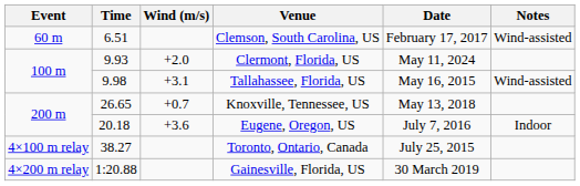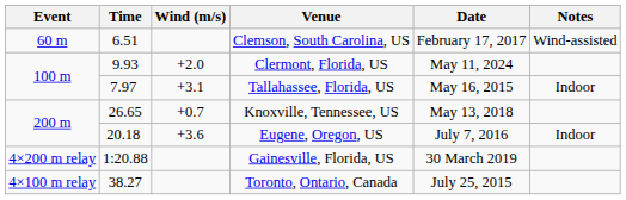 <table class=wikitable style=text-align:center>
 <tr>
 <th>Event</th>
 <th>Time</th>
 <th>Wind (m/s)</th>
 <th>Venue</th>
 <th>Date</th>
 <th>Notes</th>
 </tr>
 <tr>
 <td><a href='#'>60&nbsp;m</a></td>
 <td>6.51</td>
 <td></td>
 <td><a href='#'>Clemson</a>, <a href='#'>South Carolina</a>, US</td>
 <td>February 17, 2017</td>
 <td>Wind-assisted</td>
 </tr>
 <tr>
 <td rowspan=2><a href='#'>100&nbsp;m</a></td>
 <td>9.93</td>
 <td>+2.0</td>
 <td><a href='#'>Clermont</a>, <a href='#'>Florida</a>, US</td>
 <td>May 11, 2024</td>
 <td></td>
 </tr>
 <tr>
-<td>9.98 </td>
+<td>7.97 </td>
 <td>+3.1</td>
 <td><a href='#'>Tallahassee</a>, <a href='#'>Florida</a>, US</td>
 <td>May 16, 2015</td>
-<td>Wind-assisted</td>
+<td>Indoor</td>
 </tr>
 <tr>
 <td rowspan=2><a href='#'>200&nbsp;m</a></td>
 <td>26.65</td>
 <td>+0.7</td>
 <td>Knoxville, Tennessee, US</td>
 <td>May 13, 2018</td>
 <td></td>
 </tr>
 <tr>
 <td>20.18 </td>
 <td>+3.6</td>
 <td><a href='#'>Eugene</a>, <a href='#'>Oregon</a>, US</td>
 <td>July 7, 2016</td>
 <td>Indoor</td>
 </tr>
 <tr>
+<td><a href='#'>4×200&nbsp;m relay</a></td>
+<td>1:20.88</td>
+<td></td>
+<td><a href='#'>Gainesville</a>, Florida, US</td>
+<td>30 March 2019</td>
+<td></td>
+</tr>
+<tr>
 <td><a href='#'>4×100&nbsp;m relay</a></td>
 <td>38.27</td>
 <td></td>
 <td><a href='#'>Toronto</a>, <a href='#'>Ontario</a>, Canada</td>
 <td>July 25, 2015</td>
 <td></td>
 </tr>
-<tr>
-<td><a href='#'>4×200&nbsp;m relay</a></td>
-<td>1:20.88</td>
-<td></td>
-<td><a href='#'>Gainesville</a>, Florida, US</td>
-<td>30 March 2019</td>
-<td></td>
-</tr>
 </table>
